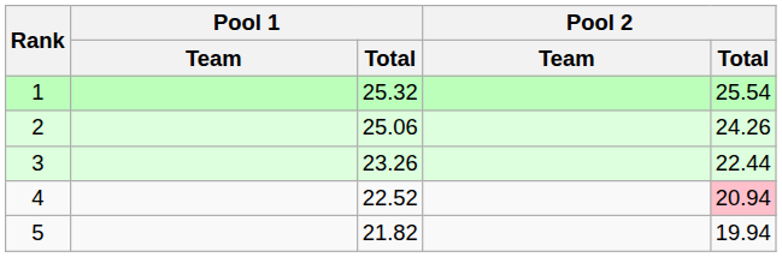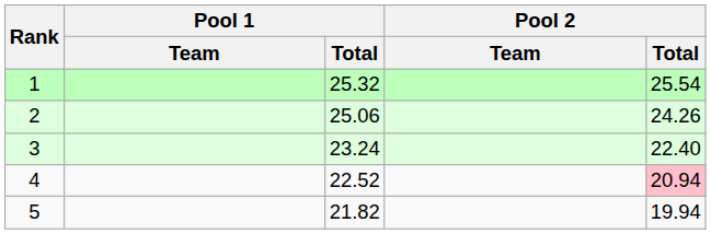 <table class="wikitable" style="text-align:center;">
 <tr>
 <th rowspan=2>Rank</th>
 <th colspan=2>Pool 1</th>
 <th colspan=2>Pool 2</th>
 </tr>
 <tr>
 <th width=200>Team</th>
 <th>Total</th>
 <th width=200>Team</th>
 <th>Total</th>
 </tr>
 <tr bgcolor=#bbffbb>
 <td>1</td>
 <td align=left></td>
 <td>25.32</td>
 <td align=left></td>
 <td>25.54</td>
 </tr>
 <tr bgcolor=#ddffdd>
 <td>2</td>
 <td align=left></td>
 <td>25.06</td>
 <td align=left></td>
 <td>24.26</td>
 </tr>
 <tr bgcolor=#ddffdd>
 <td>3</td>
 <td align=left></td>
-<td>23.26</td>
+<td>23.24</td>
 <td align=left></td>
-<td>22.44</td>
+<td>22.40</td>
 </tr>
 <tr>
 <td>4</td>
 <td align=left></td>
 <td>22.52</td>
 <td align=left></td>
 <td style="background: pink;">20.94</td>
 </tr>
 <tr>
 <td>5</td>
 <td align=left></td>
 <td>21.82</td>
 <td align=left></td>
 <td>19.94</td>
 </tr>
 </table>
